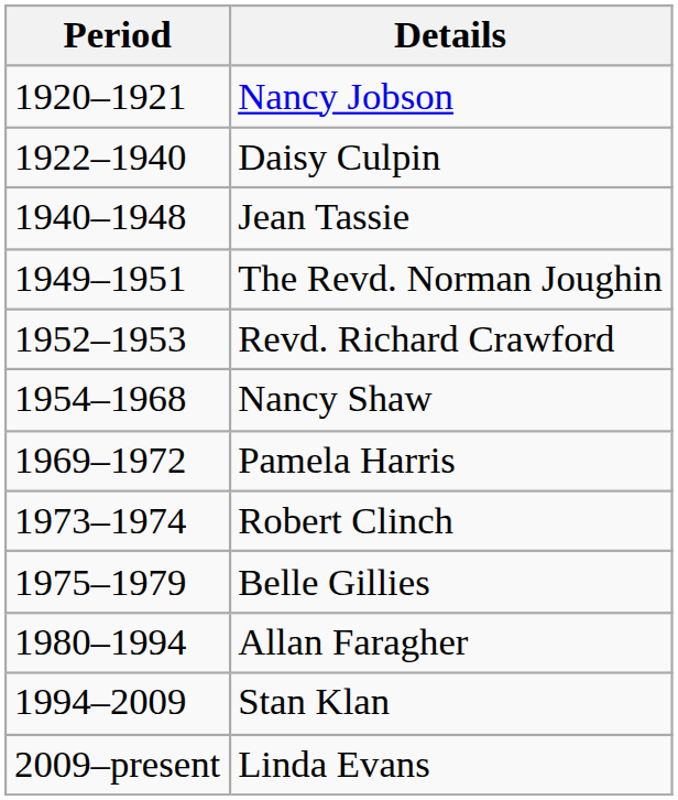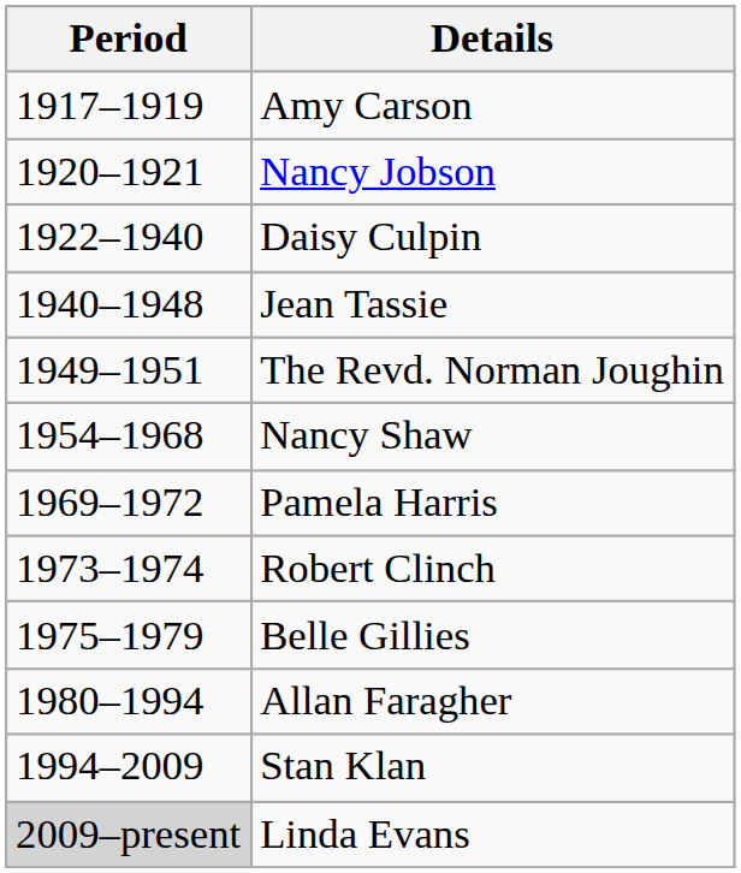 <table class="wikitable">
 <tr>
 <th>Period</th>
 <th>Details</th>
+</tr>
+<tr>
+<td>1917–1919</td>
+<td>Amy Carson</td>
 </tr>
 <tr>
 <td>1920–1921</td>
 <td><a href='#'>Nancy Jobson</a></td>
 </tr>
 <tr>
 <td>1922–1940</td>
 <td>Daisy Culpin</td>
 </tr>
 <tr>
 <td>1940–1948</td>
 <td>Jean Tassie</td>
 </tr>
 <tr>
 <td>1949–1951</td>
 <td>The Revd. Norman Joughin</td>
-</tr>
-<tr>
-<td>1952–1953</td>
-<td>Revd. Richard Crawford</td>
 </tr>
 <tr>
 <td>1954–1968</td>
 <td>Nancy Shaw</td>
 </tr>
 <tr>
 <td>1969–1972</td>
 <td>Pamela Harris</td>
 </tr>
 <tr>
 <td>1973–1974</td>
 <td>Robert Clinch</td>
 </tr>
 <tr>
 <td>1975–1979</td>
 <td>Belle Gillies</td>
 </tr>
 <tr>
 <td>1980–1994</td>
 <td>Allan Faragher</td>
 </tr>
 <tr>
 <td>1994–2009</td>
 <td>Stan Klan</td>
 </tr>
 <tr>
-<td>2009–present</td>
+<td style="background: lightgrey;">2009–present</td>
 <td>Linda Evans</td>
 </tr>
 </table>
